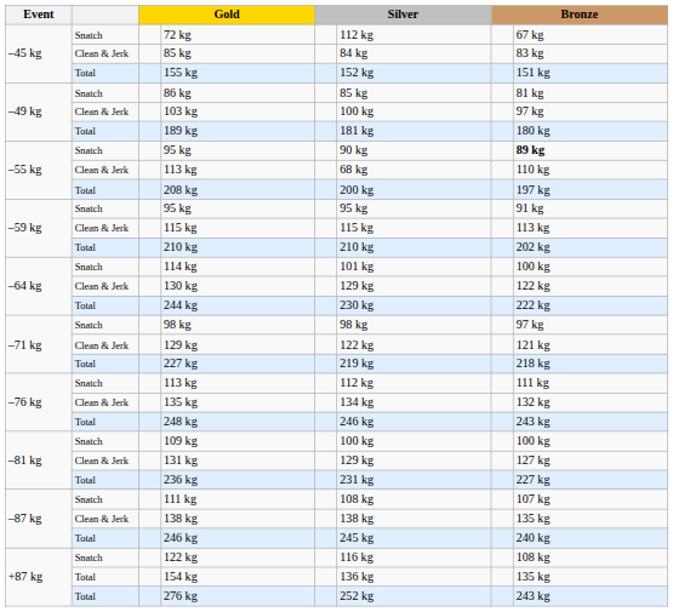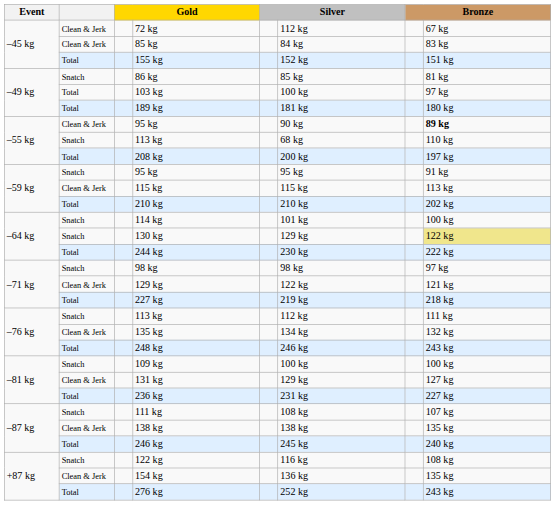 <table class="wikitable">
 <tr>
 <th width=80>Event</th>
 <th width=80></th>
 <td bgcolor=gold align="center" colspan=2 width=250><strong>Gold</strong></td>
 <td bgcolor=silver align="center" colspan=2 width=250><strong>Silver</strong></td>
 <td bgcolor=#cc9966 colspan=2 align="center" width=250><strong>Bronze</strong></td>
 </tr>
 <tr>
 <td rowspan=3>–45 kg<br></td>
-<td><small>Snatch</small></td>
+<td><small>Clean & Jerk</small></td>
 <td></td>
 <td>72 kg</td>
 <td></td>
 <td>112 kg</td>
 <td></td>
 <td>67 kg</td>
 </tr>
 <tr>
 <td><small>Clean & Jerk</small></td>
 <td></td>
 <td>85 kg</td>
 <td></td>
 <td>84 kg</td>
 <td></td>
 <td>83 kg</td>
 </tr>
 <tr bgcolor=#dfefff>
 <td><small>Total</small></td>
 <td></td>
 <td>155 kg</td>
 <td></td>
 <td>152 kg</td>
 <td></td>
 <td>151 kg</td>
 </tr>
 <tr>
 <td rowspan=3>–49 kg<br></td>
 <td><small>Snatch</small></td>
 <td></td>
 <td>86 kg</td>
 <td></td>
 <td>85 kg</td>
 <td></td>
 <td>81 kg</td>
 </tr>
 <tr>
-<td><small>Clean & Jerk</small></td>
+<td><small>Total</small></td>
 <td></td>
 <td>103 kg</td>
 <td></td>
 <td>100 kg</td>
 <td></td>
 <td>97 kg</td>
 </tr>
 <tr bgcolor=#dfefff>
 <td><small>Total</small></td>
 <td></td>
 <td>189 kg</td>
 <td></td>
 <td>181 kg</td>
 <td></td>
 <td>180 kg</td>
 </tr>
 <tr>
 <td rowspan=3>–55 kg<br></td>
-<td><small>Snatch</small></td>
+<td><small>Clean & Jerk</small></td>
 <td></td>
 <td>95 kg</td>
 <td></td>
 <td>90 kg</td>
 <td></td>
 <td><strong>89 kg</strong></td>
 </tr>
 <tr>
-<td><small>Clean & Jerk</small></td>
+<td><small>Snatch</small></td>
 <td></td>
 <td>113 kg</td>
 <td></td>
 <td>68 kg</td>
 <td></td>
 <td>110 kg</td>
 </tr>
 <tr bgcolor=#dfefff>
 <td><small>Total</small></td>
 <td></td>
 <td>208 kg</td>
 <td></td>
 <td>200 kg</td>
 <td></td>
 <td>197 kg</td>
 </tr>
 <tr>
 <td rowspan=3>–59 kg<br></td>
 <td><small>Snatch</small></td>
 <td></td>
 <td>95 kg</td>
 <td></td>
 <td>95 kg</td>
 <td></td>
 <td>91 kg</td>
 </tr>
 <tr>
 <td><small>Clean & Jerk</small></td>
 <td></td>
 <td>115 kg</td>
 <td></td>
 <td>115 kg</td>
 <td></td>
 <td>113 kg</td>
 </tr>
 <tr bgcolor=#dfefff>
 <td><small>Total</small></td>
 <td></td>
 <td>210 kg</td>
 <td></td>
 <td>210 kg</td>
 <td></td>
 <td>202 kg</td>
 </tr>
 <tr>
 <td rowspan=3>–64 kg<br></td>
 <td><small>Snatch</small></td>
 <td></td>
 <td>114 kg</td>
 <td></td>
 <td>101 kg</td>
 <td></td>
 <td>100 kg</td>
 </tr>
 <tr>
-<td><small>Clean & Jerk</small></td>
+<td><small>Snatch</small></td>
 <td></td>
 <td>130 kg</td>
 <td></td>
 <td>129 kg</td>
 <td></td>
-<td>122 kg</td>
+<td style="background: khaki;">122 kg</td>
 </tr>
 <tr bgcolor=#dfefff>
 <td><small>Total</small></td>
 <td></td>
 <td>244 kg</td>
 <td></td>
 <td>230 kg</td>
 <td></td>
 <td>222 kg</td>
 </tr>
 <tr>
 <td rowspan=3>–71 kg<br></td>
 <td><small>Snatch</small></td>
 <td></td>
 <td>98 kg</td>
 <td></td>
 <td>98 kg</td>
 <td></td>
 <td>97 kg</td>
 </tr>
 <tr>
 <td><small>Clean & Jerk</small></td>
 <td></td>
 <td>129 kg</td>
 <td></td>
 <td>122 kg</td>
 <td></td>
 <td>121 kg</td>
 </tr>
 <tr bgcolor=#dfefff>
 <td><small>Total</small></td>
 <td></td>
 <td>227 kg</td>
 <td></td>
 <td>219 kg</td>
 <td></td>
 <td>218 kg</td>
 </tr>
 <tr>
 <td rowspan=3>–76 kg<br></td>
 <td><small>Snatch</small></td>
 <td></td>
 <td>113 kg</td>
 <td></td>
 <td>112 kg</td>
 <td></td>
 <td>111 kg</td>
 </tr>
 <tr>
 <td><small>Clean & Jerk</small></td>
 <td></td>
 <td>135 kg</td>
 <td></td>
 <td>134 kg</td>
 <td></td>
 <td>132 kg</td>
 </tr>
 <tr bgcolor=#dfefff>
 <td><small>Total</small></td>
 <td></td>
 <td>248 kg</td>
 <td></td>
 <td>246 kg</td>
 <td></td>
 <td>243 kg</td>
 </tr>
 <tr>
 <td rowspan=3>–81 kg<br></td>
 <td><small>Snatch</small></td>
 <td></td>
 <td>109 kg</td>
 <td></td>
 <td>100 kg</td>
 <td></td>
 <td>100 kg</td>
 </tr>
 <tr>
 <td><small>Clean & Jerk</small></td>
 <td></td>
 <td>131 kg</td>
 <td></td>
 <td>129 kg</td>
 <td></td>
 <td>127 kg</td>
 </tr>
 <tr bgcolor=#dfefff>
 <td><small>Total</small></td>
 <td></td>
 <td>236 kg</td>
 <td></td>
 <td>231 kg</td>
 <td></td>
 <td>227 kg</td>
 </tr>
 <tr>
 <td rowspan=3>–87 kg<br></td>
 <td><small>Snatch</small></td>
 <td></td>
 <td>111 kg</td>
 <td></td>
 <td>108 kg</td>
 <td></td>
 <td>107 kg</td>
 </tr>
 <tr>
 <td><small>Clean & Jerk</small></td>
 <td></td>
 <td>138 kg</td>
 <td></td>
 <td>138 kg</td>
 <td></td>
 <td>135 kg</td>
 </tr>
 <tr bgcolor=#dfefff>
 <td><small>Total</small></td>
 <td></td>
 <td>246 kg</td>
 <td></td>
 <td>245 kg</td>
 <td></td>
 <td>240 kg</td>
 </tr>
 <tr>
 <td rowspan=3>+87 kg<br></td>
 <td><small>Snatch</small></td>
 <td></td>
 <td>122 kg</td>
 <td></td>
 <td>116 kg</td>
 <td></td>
 <td>108 kg</td>
 </tr>
 <tr>
-<td><small>Total</small></td>
+<td><small>Clean & Jerk</small></td>
 <td></td>
 <td>154 kg</td>
 <td></td>
 <td>136 kg</td>
 <td></td>
 <td>135 kg</td>
 </tr>
 <tr bgcolor=#dfefff>
 <td><small>Total</small></td>
 <td></td>
 <td>276 kg</td>
 <td></td>
 <td>252 kg</td>
 <td></td>
 <td>243 kg</td>
 </tr>
 </table>
